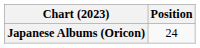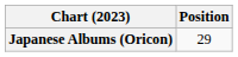 <table class="wikitable plainrowheaders" style="text-align:center">
 <tr>
 <th scope="col">Chart (2023)</th>
 <th scope="col">Position</th>
 </tr>
 <tr>
 <th scope="row">Japanese Albums (Oricon)</th>
-<td>24</td>
+<td>29</td>
 </tr>
 </table>
